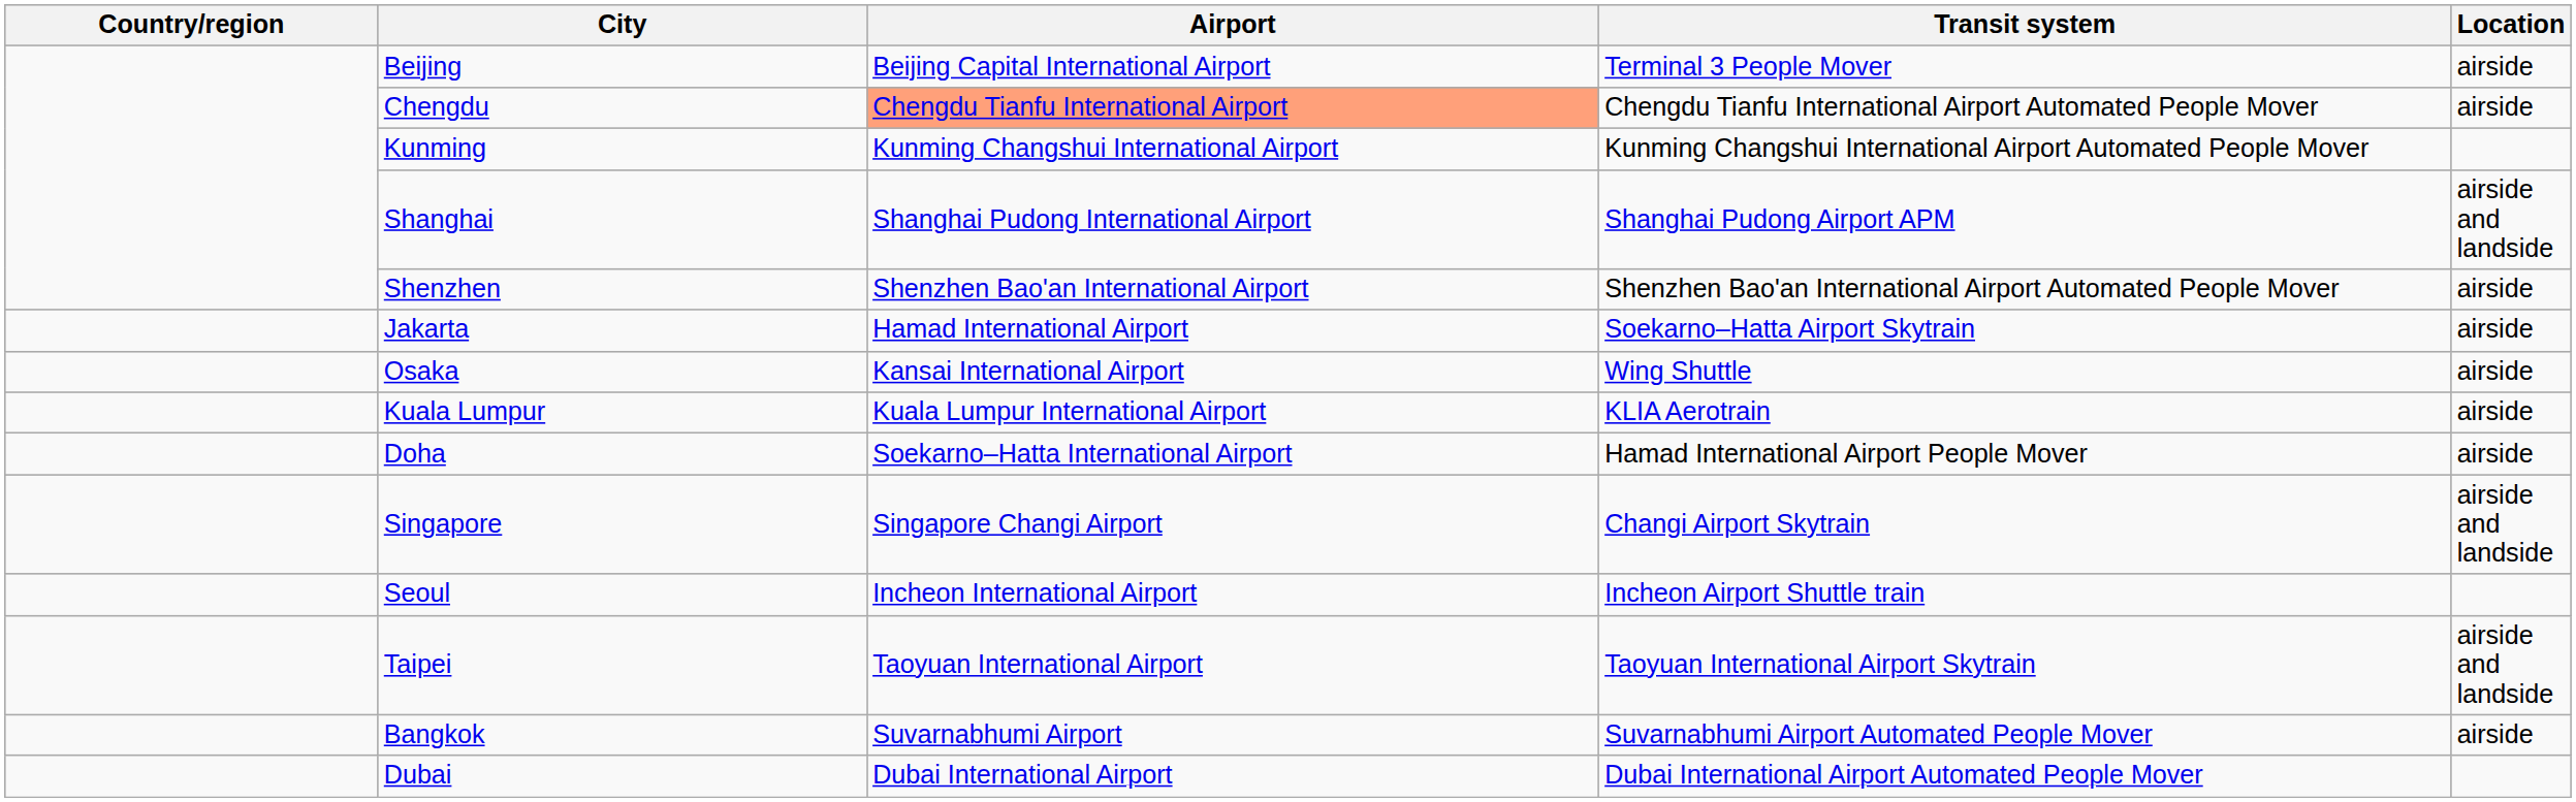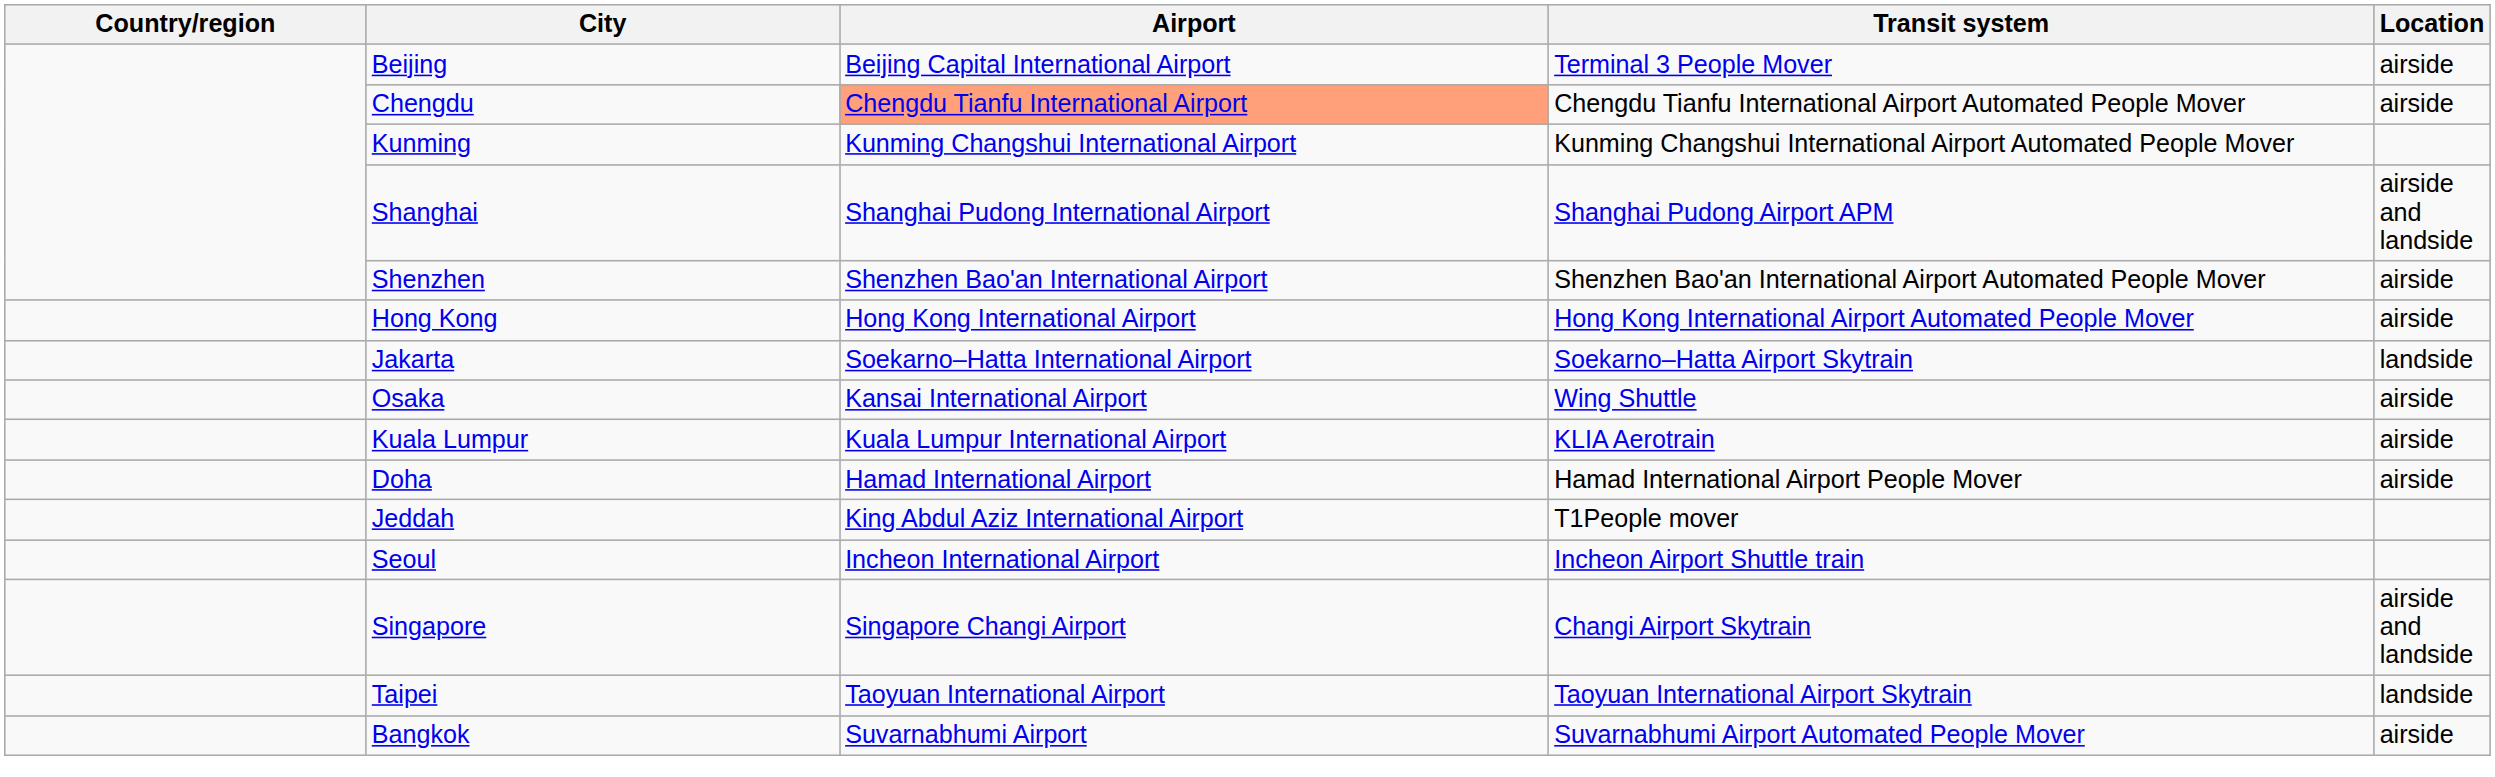 <table class="wikitable" rules=rows width="100%">
 <tr>
 <th width=15%>Country/region</th>
 <th width=20%>City</th>
 <th width=30%>Airport</th>
 <th width=35%>Transit system</th>
 <th>Location</th>
 </tr>
 <tr>
 <td rowspan="5"></td>
 <td><a href='#'>Beijing</a></td>
 <td><a href='#'>Beijing Capital International Airport</a></td>
 <td><a href='#'>Terminal 3 People Mover</a></td>
 <td>airside</td>
 </tr>
 <tr>
 <td><a href='#'>Chengdu</a></td>
 <td style="background: lightsalmon;"><a href='#'>Chengdu Tianfu International Airport</a></td>
 <td>Chengdu Tianfu International Airport Automated People Mover</td>
 <td>airside</td>
 </tr>
 <tr>
 <td><a href='#'>Kunming</a></td>
 <td><a href='#'>Kunming Changshui International Airport</a></td>
 <td>Kunming Changshui International Airport Automated People Mover</td>
 <td></td>
 </tr>
 <tr>
 <td><a href='#'>Shanghai</a></td>
 <td><a href='#'>Shanghai Pudong International Airport</a></td>
 <td><a href='#'>Shanghai Pudong Airport APM</a></td>
 <td>airside and landside</td>
 </tr>
 <tr>
 <td><a href='#'>Shenzhen</a></td>
 <td><a href='#'>Shenzhen Bao'an International Airport</a></td>
 <td>Shenzhen Bao'an International Airport Automated People Mover</td>
 <td>airside</td>
 </tr>
 <tr>
 <td></td>
+<td><a href='#'>Hong Kong</a></td>
+<td><a href='#'>Hong Kong International Airport</a></td>
+<td><a href='#'>Hong Kong International Airport Automated People Mover</a></td>
+<td>airside</td>
+</tr>
+<tr>
+<td></td>
 <td><a href='#'>Jakarta</a></td>
-<td><a href='#'>Hamad International Airport</a></td>
+<td><a href='#'>Soekarno–Hatta International Airport</a></td>
 <td><a href='#'>Soekarno–Hatta Airport Skytrain</a></td>
-<td>airside</td>
+<td>landside</td>
 </tr>
 <tr>
 <td></td>
 <td><a href='#'>Osaka</a></td>
 <td><a href='#'>Kansai International Airport</a></td>
 <td><a href='#'>Wing Shuttle</a></td>
 <td>airside</td>
 </tr>
 <tr>
 <td></td>
 <td><a href='#'>Kuala Lumpur</a></td>
 <td><a href='#'>Kuala Lumpur International Airport</a></td>
 <td><a href='#'>KLIA Aerotrain</a></td>
 <td>airside</td>
 </tr>
 <tr>
 <td></td>
 <td><a href='#'>Doha</a></td>
-<td><a href='#'>Soekarno–Hatta International Airport</a></td>
+<td><a href='#'>Hamad International Airport</a></td>
 <td>Hamad International Airport People Mover</td>
 <td>airside</td>
+</tr>
+<tr>
+<td></td>
+<td><a href='#'>Jeddah</a></td>
+<td><a href='#'>King Abdul Aziz International Airport</a></td>
+<td>T1People mover</td>
+<td></td>
+</tr>
+<tr>
+<td></td>
+<td><a href='#'>Seoul</a></td>
+<td><a href='#'>Incheon International Airport</a></td>
+<td><a href='#'>Incheon Airport Shuttle train</a></td>
+<td></td>
 </tr>
 <tr>
 <td></td>
 <td><a href='#'>Singapore</a></td>
 <td><a href='#'>Singapore Changi Airport</a></td>
 <td><a href='#'>Changi Airport Skytrain</a></td>
 <td>airside and landside</td>
 </tr>
 <tr>
 <td></td>
-<td><a href='#'>Seoul</a></td>
-<td><a href='#'>Incheon International Airport</a></td>
-<td><a href='#'>Incheon Airport Shuttle train</a></td>
-<td></td>
-</tr>
-<tr>
-<td></td>
 <td><a href='#'>Taipei</a></td>
 <td><a href='#'>Taoyuan International Airport</a></td>
 <td><a href='#'>Taoyuan International Airport Skytrain</a></td>
-<td>airside and landside</td>
+<td>landside</td>
 </tr>
 <tr>
 <td></td>
 <td><a href='#'>Bangkok</a></td>
 <td><a href='#'>Suvarnabhumi Airport</a></td>
 <td><a href='#'>Suvarnabhumi Airport Automated People Mover</a></td>
 <td>airside</td>
 </tr>
-<tr>
-<td></td>
-<td><a href='#'>Dubai</a></td>
-<td><a href='#'>Dubai International Airport</a></td>
-<td><a href='#'>Dubai International Airport Automated People Mover</a></td>
-<td></td>
-</tr>
 </table>
